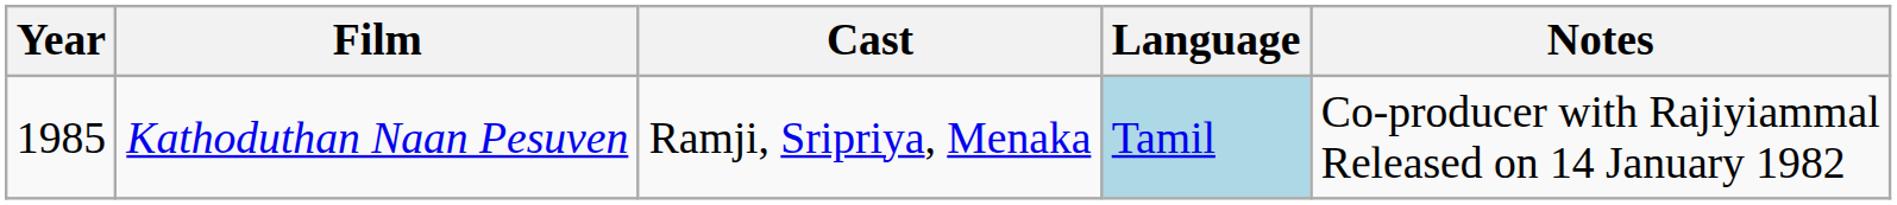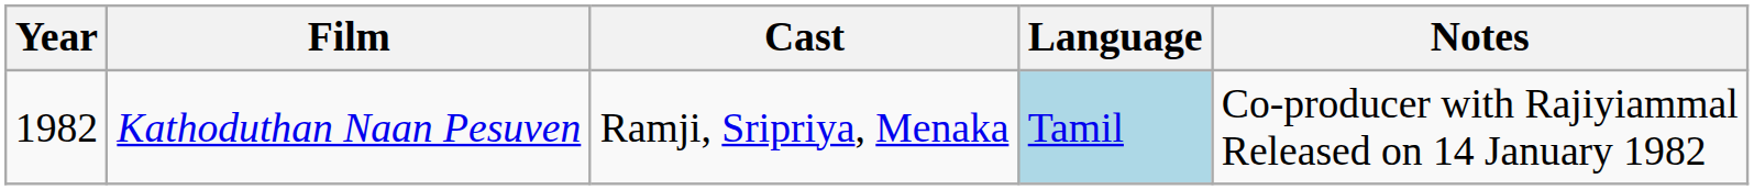 <table class="wikitable">
 <tr>
 <th>Year</th>
 <th>Film</th>
 <th>Cast</th>
 <th>Language</th>
 <th>Notes</th>
 </tr>
 <tr>
-<td rowspan="1">1985</td>
+<td rowspan="1">1982</td>
 <td><em><a href='#'>Kathoduthan Naan Pesuven</a></em></td>
 <td>Ramji, <a href='#'>Sripriya</a>, <a href='#'>Menaka</a></td>
 <td style="background: lightblue;"><a href='#'>Tamil</a></td>
 <td>Co-producer with Rajiyiammal<br>Released on 14 January 1982</td>
 </tr>
 </table>
